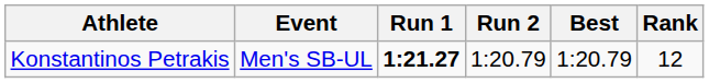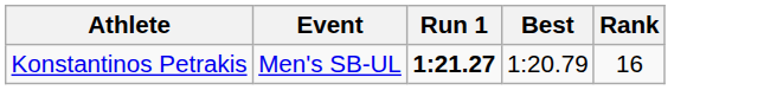 <table class="wikitable" style="font-size:90%">
 <tr>
 <th>Athlete</th>
 <th>Event</th>
 <th>Run 1</th>
-<th>Run 2</th>
 <th>Best</th>
 <th>Rank</th>
 </tr>
 <tr align=center>
 <td align=left><a href='#'>Konstantinos Petrakis</a></td>
 <td align=left><a href='#'>Men's SB-UL</a></td>
 <td><strong>1:21.27</strong></td>
 <td>1:20.79</td>
-<td>1:20.79</td>
-<td>12</td>
+<td>16</td>
 </tr>
 </table>
